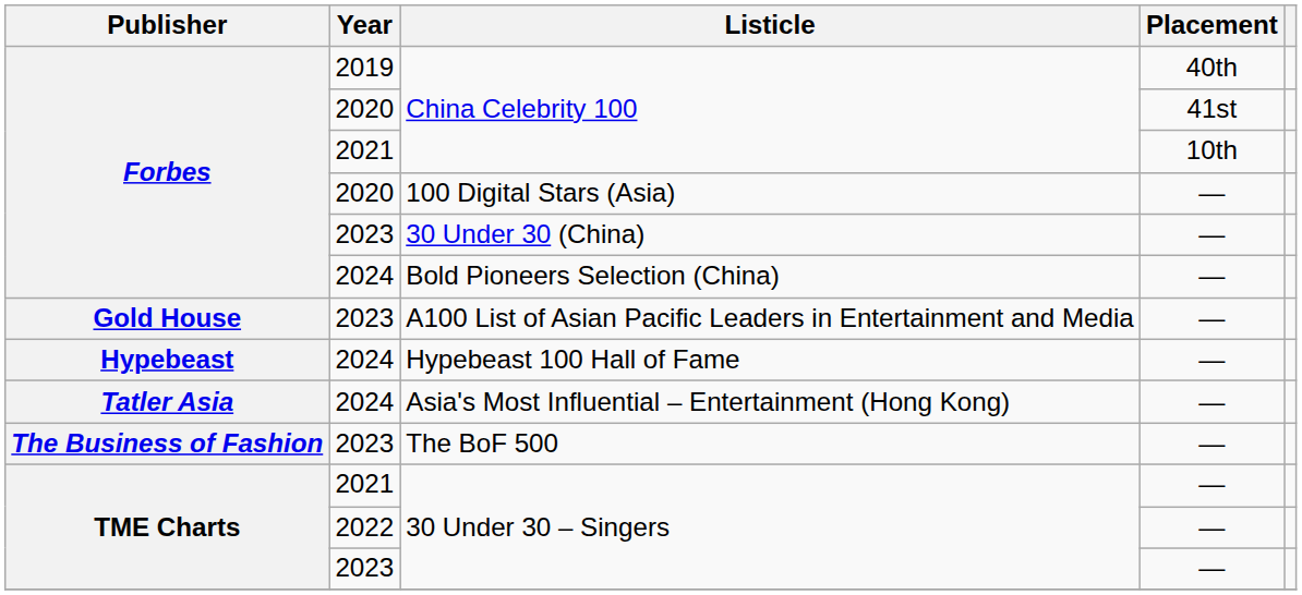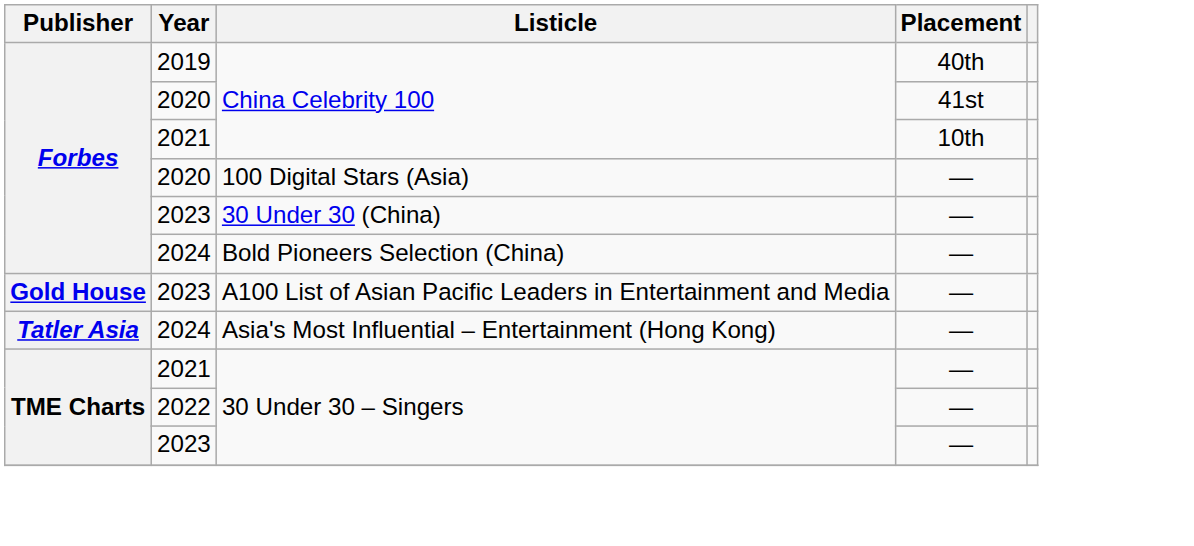 <table class="wikitable plainrowheaders sortable" style="margin-right: 0;">
 <tr>
 <th scope="col">Publisher</th>
 <th scope="col">Year</th>
 <th scope="col">Listicle</th>
 <th scope="col">Placement</th>
 <th scope="col" class="unsortable"></th>
 </tr>
 <tr>
 <th scope="row" rowspan="6"><em><a href='#'>Forbes</a></em></th>
 <td style="text-align:center;">2019</td>
 <td rowspan="3"><a href='#'>China Celebrity 100</a></td>
 <td style="text-align:center;">40th</td>
 <td style="text-align:center;"></td>
 </tr>
 <tr>
 <td style="text-align:center;">2020</td>
 <td style="text-align:center;">41st</td>
 <td style="text-align:center;"></td>
 </tr>
 <tr>
 <td style="text-align:center;">2021</td>
 <td style="text-align:center;">10th</td>
 <td style="text-align:center;"></td>
 </tr>
 <tr>
 <td style="text-align:center;">2020</td>
 <td>100 Digital Stars (Asia)</td>
 <td style="text-align:center;">—</td>
 <td style="text-align:center;"></td>
 </tr>
 <tr>
 <td style="text-align:center;">2023</td>
 <td><a href='#'>30 Under 30</a> (China)</td>
 <td style="text-align:center;">—</td>
 <td style="text-align:center;"></td>
 </tr>
 <tr>
 <td style="text-align:center;">2024</td>
 <td>Bold Pioneers Selection (China)</td>
 <td style="text-align:center;">—</td>
 <td style="text-align:center;"></td>
 </tr>
 <tr>
 <th scope="row"><a href='#'>Gold House</a></th>
 <td style="text-align:center;">2023</td>
 <td>A100 List of Asian Pacific Leaders in Entertainment and Media</td>
 <td style="text-align:center;">—</td>
 <td style="text-align:center;"></td>
 </tr>
 <tr>
-<th scope="row"><a href='#'>Hypebeast</a></th>
-<td style="text-align:center;">2024</td>
-<td>Hypebeast 100 Hall of Fame</td>
-<td style="text-align:center;">—</td>
-<td style="text-align:center;"></td>
-</tr>
-<tr>
 <th scope="row"><em><a href='#'>Tatler Asia</a></em></th>
 <td style="text-align:center;">2024</td>
 <td>Asia's Most Influential – Entertainment (Hong Kong)</td>
-<td style="text-align:center;">—</td>
-<td style="text-align:center;"></td>
-</tr>
-<tr>
-<th scope="row"><em><a href='#'>The Business of Fashion</a></em></th>
-<td style="text-align:center;">2023</td>
-<td>The BoF 500</td>
 <td style="text-align:center;">—</td>
 <td style="text-align:center;"></td>
 </tr>
 <tr>
 <th scope="row" rowspan=3>TME Charts</th>
 <td style="text-align:center;">2021</td>
 <td rowspan="3">30 Under 30 – Singers</td>
 <td style="text-align:center;">—</td>
 <td style="text-align:center;"></td>
 </tr>
 <tr>
 <td style="text-align:center;">2022</td>
 <td style="text-align:center;">—</td>
 <td style="text-align:center;"></td>
 </tr>
 <tr>
 <td style="text-align:center;">2023</td>
 <td style="text-align:center;">—</td>
 <td style="text-align:center;"></td>
 </tr>
 <tr>
 </tr>
 </table>
